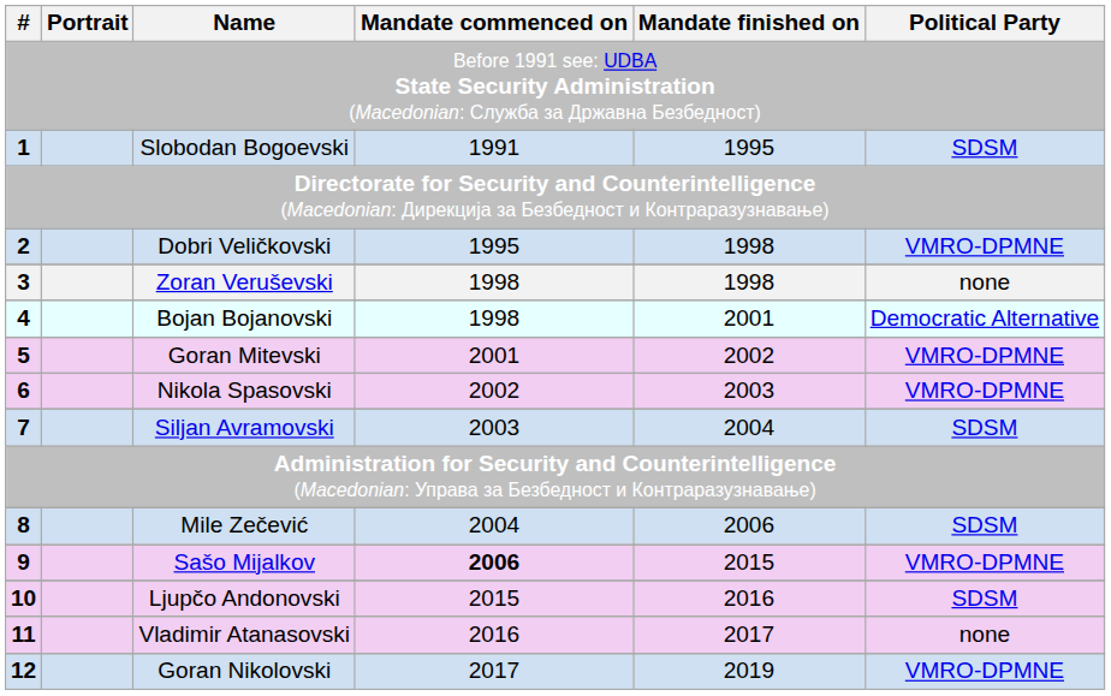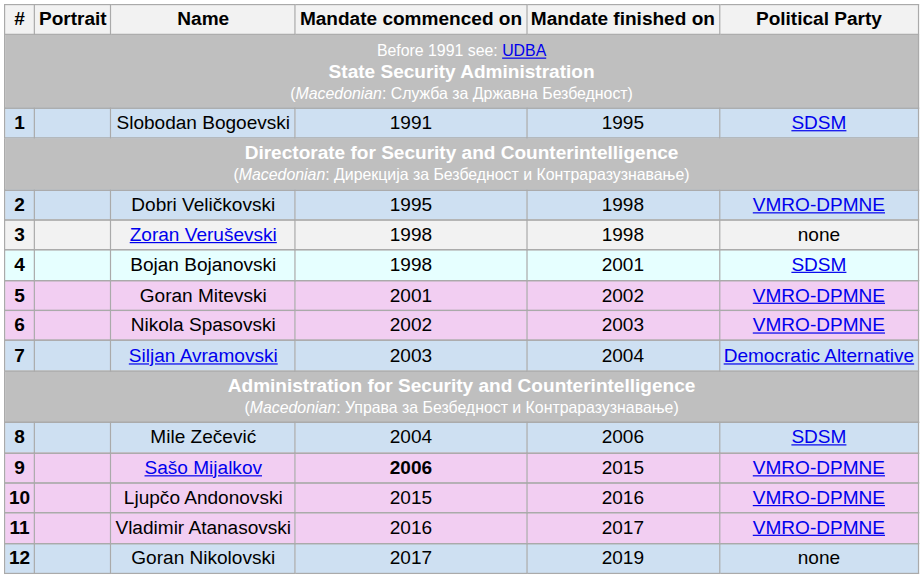 <table class="wikitable" style="text-align:center">
 <tr>
 <th>#</th>
 <th>Portrait</th>
 <th>Name</th>
 <th>Mandate commenced on</th>
 <th>Mandate finished on</th>
 <th>Political Party</th>
 </tr>
 <tr>
 <td align="center" colspan="6" style="background: #BFBFBF; color: white"><small>Before 1991 see: <a href='#'>UDBA</a></small> <br> <strong>State Security Administration</strong> <br> <small>(<em>Macedonian</em>: Служба за Државна Безбедност)</small></td>
 </tr>
 <tr>
 </tr>
 <tr bgcolor=#CEE0F2>
 <td><strong>1</strong></td>
 <td></td>
 <td>Slobodan Bogoevski</td>
 <td>1991</td>
 <td>1995</td>
 <td><a href='#'>SDSM</a></td>
 </tr>
 <tr>
 <td align="center" colspan="6" style="background: #BFBFBF; color: white"><strong>Directorate for Security and Counterintelligence</strong> <br> <small>(<em>Macedonian</em>: Дирекција за Безбедност и Контраразузнавање)</small></td>
 </tr>
 <tr>
 </tr>
 <tr bgcolor=#CEE0F2>
 <td><strong>2</strong></td>
 <td></td>
 <td>Dobri Veličkovski</td>
 <td>1995</td>
 <td>1998</td>
 <td><a href='#'>VMRO-DPMNE</a></td>
 </tr>
 <tr>
 </tr>
 <tr bgcolor=#F2F2F2>
 <td><strong>3</strong></td>
 <td></td>
 <td><a href='#'>Zoran Veruševski</a></td>
 <td>1998</td>
 <td>1998</td>
 <td>none</td>
 </tr>
 <tr>
 </tr>
 <tr bgcolor=#E6FFFF>
 <td><strong>4</strong></td>
 <td></td>
 <td>Bojan Bojanovski</td>
 <td>1998</td>
 <td>2001</td>
-<td><a href='#'>Democratic Alternative</a></td>
+<td><a href='#'>SDSM</a></td>
 </tr>
 <tr>
 </tr>
 <tr bgcolor=#F2CEF2>
 <td><strong>5</strong></td>
 <td></td>
 <td>Goran Mitevski</td>
 <td>2001</td>
 <td>2002</td>
 <td><a href='#'>VMRO-DPMNE</a></td>
 </tr>
 <tr>
 </tr>
 <tr bgcolor=#F2CEF2>
 <td><strong>6</strong></td>
 <td></td>
 <td>Nikola Spasovski</td>
 <td>2002</td>
 <td>2003</td>
 <td><a href='#'>VMRO-DPMNE</a></td>
 </tr>
 <tr>
 </tr>
 <tr bgcolor=#CEE0F2>
 <td><strong>7</strong></td>
 <td></td>
 <td><a href='#'>Siljan Avramovski</a></td>
 <td>2003</td>
 <td>2004</td>
-<td><a href='#'>SDSM</a></td>
+<td><a href='#'>Democratic Alternative</a></td>
 </tr>
 <tr>
 <td align="center" colspan="6" style="background: #BFBFBF; color: white"><strong>Administration for Security and Counterintelligence</strong> <br> <small>(<em>Macedonian</em>: Управа за Безбедност и Контраразузнавање)</small></td>
 </tr>
 <tr>
 </tr>
 <tr bgcolor=#CEE0F2>
 <td><strong>8</strong></td>
 <td></td>
 <td>Mile Zečević</td>
 <td>2004</td>
 <td>2006</td>
 <td><a href='#'>SDSM</a></td>
 </tr>
 <tr>
 </tr>
 <tr bgcolor=#F2CEF2>
 <td><strong>9</strong></td>
 <td></td>
 <td><a href='#'>Sašo Mijalkov</a></td>
 <td><strong>2006</strong></td>
 <td>2015</td>
 <td><a href='#'>VMRO-DPMNE</a></td>
 </tr>
 <tr>
 </tr>
 <tr bgcolor=#F2CEF2>
 <td><strong>10</strong></td>
 <td></td>
 <td>Ljupčo Andonovski</td>
 <td>2015</td>
 <td>2016</td>
-<td><a href='#'>SDSM</a></td>
+<td><a href='#'>VMRO-DPMNE</a></td>
 </tr>
 <tr>
 </tr>
 <tr bgcolor=#F2CEF2>
 <td><strong>11</strong></td>
 <td></td>
 <td>Vladimir Atanasovski</td>
 <td>2016</td>
 <td>2017</td>
-<td>none </td>
+<td><a href='#'>VMRO-DPMNE</a></td>
 </tr>
 <tr>
 </tr>
 <tr bgcolor=#CEE0F2>
 <td><strong>12</strong></td>
 <td></td>
 <td>Goran Nikolovski</td>
 <td>2017</td>
 <td>2019</td>
-<td><a href='#'>VMRO-DPMNE</a></td>
+<td>none </td>
 </tr>
 </table>
